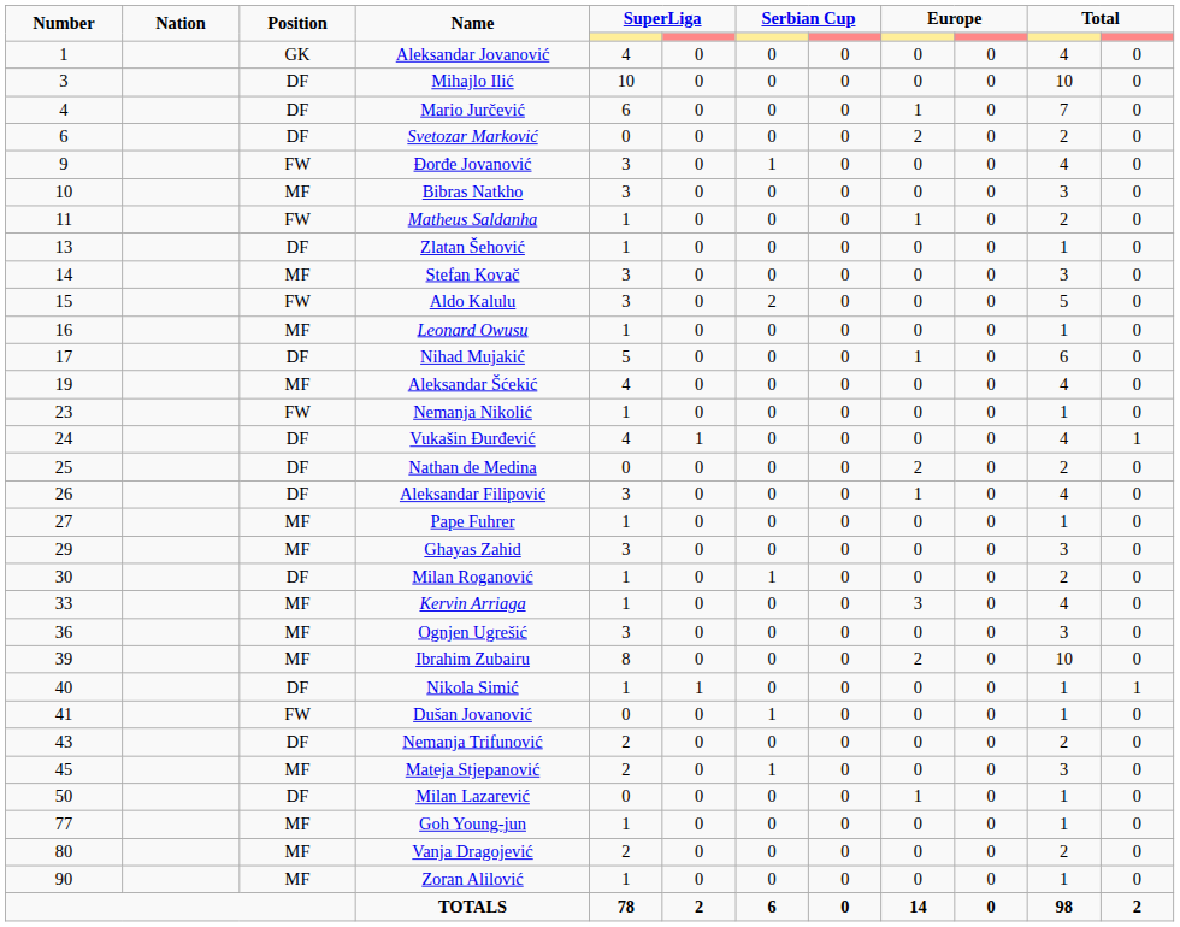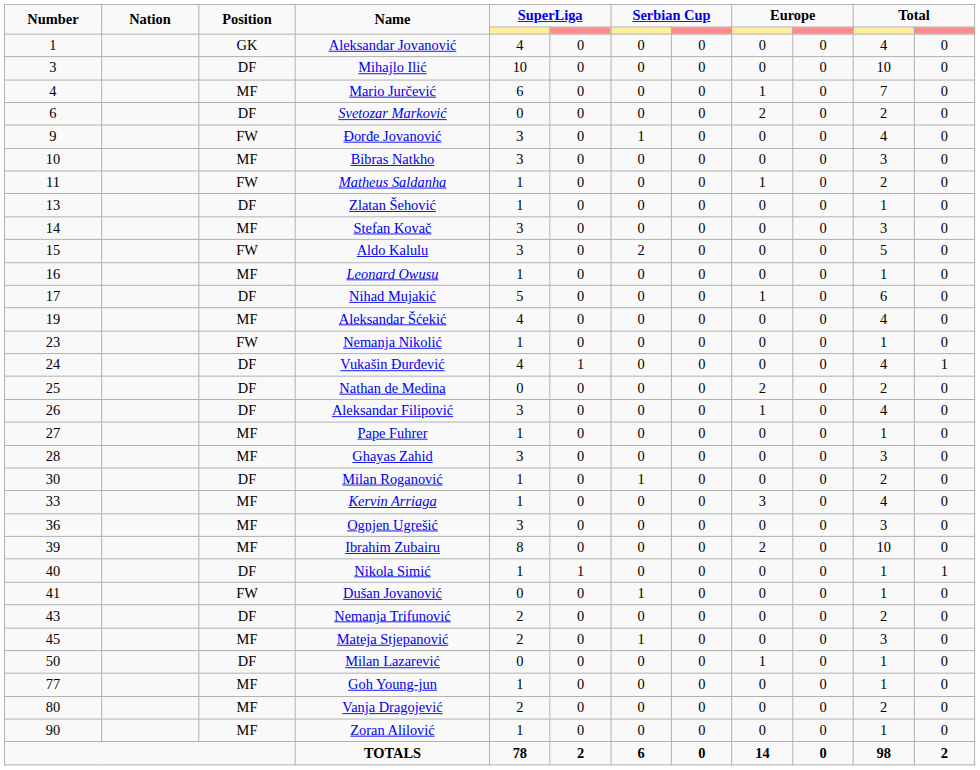 <table class="wikitable" style="font-size: 100%; text-align: center;">
 <tr>
 <td rowspan="2" width="10%" align="center"><strong>Number</strong></td>
 <td rowspan="2" width="10%" align="center"><strong>Nation</strong></td>
 <td rowspan="2" width="10%" align="center"><strong>Position</strong></td>
 <td rowspan="2" width="20%" align="center"><strong>Name</strong></td>
 <td colspan="2" align="center"><strong><a href='#'>SuperLiga</a></strong></td>
 <td colspan="2" align="center"><strong><a href='#'>Serbian Cup</a></strong></td>
 <td colspan="2" align="center"><strong>Europe</strong></td>
 <td colspan="2" align="center"><strong>Total</strong></td>
 </tr>
 <tr>
 <th width=60 style="background: #FFEE99"></th>
 <th width=60 style="background: #FF8888"></th>
 <th width=60 style="background: #FFEE99"></th>
 <th width=60 style="background: #FF8888"></th>
 <th width=60 style="background: #FFEE99"></th>
 <th width=60 style="background: #FF8888"></th>
 <th width=60 style="background: #FFEE99"></th>
 <th width=60 style="background: #FF8888"></th>
 </tr>
 <tr>
 <td>1</td>
 <td></td>
 <td>GK</td>
 <td><a href='#'>Aleksandar Jovanović</a></td>
 <td>4</td>
 <td>0</td>
 <td>0</td>
 <td>0</td>
 <td>0</td>
 <td>0</td>
 <td>4</td>
 <td>0</td>
 </tr>
 <tr>
 <td>3</td>
 <td></td>
 <td>DF</td>
 <td><a href='#'>Mihajlo Ilić</a></td>
 <td>10</td>
 <td>0</td>
 <td>0</td>
 <td>0</td>
 <td>0</td>
 <td>0</td>
 <td>10</td>
 <td>0</td>
 </tr>
 <tr>
 <td>4</td>
 <td></td>
-<td>DF</td>
+<td>MF</td>
 <td><a href='#'>Mario Jurčević</a></td>
 <td>6</td>
 <td>0</td>
 <td>0</td>
 <td>0</td>
 <td>1</td>
 <td>0</td>
 <td>7</td>
 <td>0</td>
 </tr>
 <tr>
 <td>6</td>
 <td></td>
 <td>DF</td>
 <td><em><a href='#'>Svetozar Marković</a></em></td>
 <td>0</td>
 <td>0</td>
 <td>0</td>
 <td>0</td>
 <td>2</td>
 <td>0</td>
 <td>2</td>
 <td>0</td>
 </tr>
 <tr>
 <td>9</td>
 <td></td>
 <td>FW</td>
 <td><a href='#'>Đorđe Jovanović</a></td>
 <td>3</td>
 <td>0</td>
 <td>1</td>
 <td>0</td>
 <td>0</td>
 <td>0</td>
 <td>4</td>
 <td>0</td>
 </tr>
 <tr>
 <td>10</td>
 <td></td>
 <td>MF</td>
 <td><a href='#'>Bibras Natkho</a></td>
 <td>3</td>
 <td>0</td>
 <td>0</td>
 <td>0</td>
 <td>0</td>
 <td>0</td>
 <td>3</td>
 <td>0</td>
 </tr>
 <tr>
 <td>11</td>
 <td></td>
 <td>FW</td>
 <td><em><a href='#'>Matheus Saldanha</a></em></td>
 <td>1</td>
 <td>0</td>
 <td>0</td>
 <td>0</td>
 <td>1</td>
 <td>0</td>
 <td>2</td>
 <td>0</td>
 </tr>
 <tr>
 <td>13</td>
 <td></td>
 <td>DF</td>
 <td><a href='#'>Zlatan Šehović</a></td>
 <td>1</td>
 <td>0</td>
 <td>0</td>
 <td>0</td>
 <td>0</td>
 <td>0</td>
 <td>1</td>
 <td>0</td>
 </tr>
 <tr>
 <td>14</td>
 <td></td>
 <td>MF</td>
 <td><a href='#'>Stefan Kovač</a></td>
 <td>3</td>
 <td>0</td>
 <td>0</td>
 <td>0</td>
 <td>0</td>
 <td>0</td>
 <td>3</td>
 <td>0</td>
 </tr>
 <tr>
 <td>15</td>
 <td></td>
 <td>FW</td>
 <td><a href='#'>Aldo Kalulu</a></td>
 <td>3</td>
 <td>0</td>
 <td>2</td>
 <td>0</td>
 <td>0</td>
 <td>0</td>
 <td>5</td>
 <td>0</td>
 </tr>
 <tr>
 <td>16</td>
 <td></td>
 <td>MF</td>
 <td><em><a href='#'>Leonard Owusu</a></em></td>
 <td>1</td>
 <td>0</td>
 <td>0</td>
 <td>0</td>
 <td>0</td>
 <td>0</td>
 <td>1</td>
 <td>0</td>
 </tr>
 <tr>
 <td>17</td>
 <td></td>
 <td>DF</td>
 <td><a href='#'>Nihad Mujakić</a></td>
 <td>5</td>
 <td>0</td>
 <td>0</td>
 <td>0</td>
 <td>1</td>
 <td>0</td>
 <td>6</td>
 <td>0</td>
 </tr>
 <tr>
 <td>19</td>
 <td></td>
 <td>MF</td>
 <td><a href='#'>Aleksandar Šćekić</a></td>
 <td>4</td>
 <td>0</td>
 <td>0</td>
 <td>0</td>
 <td>0</td>
 <td>0</td>
 <td>4</td>
 <td>0</td>
 </tr>
 <tr>
 <td>23</td>
 <td></td>
 <td>FW</td>
 <td><a href='#'>Nemanja Nikolić</a></td>
 <td>1</td>
 <td>0</td>
 <td>0</td>
 <td>0</td>
 <td>0</td>
 <td>0</td>
 <td>1</td>
 <td>0</td>
 </tr>
 <tr>
 <td>24</td>
 <td></td>
 <td>DF</td>
 <td><a href='#'>Vukašin Đurđević</a></td>
 <td>4</td>
 <td>1</td>
 <td>0</td>
 <td>0</td>
 <td>0</td>
 <td>0</td>
 <td>4</td>
 <td>1</td>
 </tr>
 <tr>
 <td>25</td>
 <td></td>
 <td>DF</td>
 <td><a href='#'>Nathan de Medina</a></td>
 <td>0</td>
 <td>0</td>
 <td>0</td>
 <td>0</td>
 <td>2</td>
 <td>0</td>
 <td>2</td>
 <td>0</td>
 </tr>
 <tr>
 <td>26</td>
 <td></td>
 <td>DF</td>
 <td><a href='#'>Aleksandar Filipović</a></td>
 <td>3</td>
 <td>0</td>
 <td>0</td>
 <td>0</td>
 <td>1</td>
 <td>0</td>
 <td>4</td>
 <td>0</td>
 </tr>
 <tr>
 <td>27</td>
 <td></td>
 <td>MF</td>
 <td><a href='#'>Pape Fuhrer</a></td>
 <td>1</td>
 <td>0</td>
 <td>0</td>
 <td>0</td>
 <td>0</td>
 <td>0</td>
 <td>1</td>
 <td>0</td>
 </tr>
 <tr>
-<td>29</td>
+<td>28</td>
 <td></td>
 <td>MF</td>
 <td><a href='#'>Ghayas Zahid</a></td>
 <td>3</td>
 <td>0</td>
 <td>0</td>
 <td>0</td>
 <td>0</td>
 <td>0</td>
 <td>3</td>
 <td>0</td>
 </tr>
 <tr>
 <td>30</td>
 <td></td>
 <td>DF</td>
 <td><a href='#'>Milan Roganović</a></td>
 <td>1</td>
 <td>0</td>
 <td>1</td>
 <td>0</td>
 <td>0</td>
 <td>0</td>
 <td>2</td>
 <td>0</td>
 </tr>
 <tr>
 <td>33</td>
 <td></td>
 <td>MF</td>
 <td><em><a href='#'>Kervin Arriaga</a></em></td>
 <td>1</td>
 <td>0</td>
 <td>0</td>
 <td>0</td>
 <td>3</td>
 <td>0</td>
 <td>4</td>
 <td>0</td>
 </tr>
 <tr>
 <td>36</td>
 <td></td>
 <td>MF</td>
 <td><a href='#'>Ognjen Ugrešić</a></td>
 <td>3</td>
 <td>0</td>
 <td>0</td>
 <td>0</td>
 <td>0</td>
 <td>0</td>
 <td>3</td>
 <td>0</td>
 </tr>
 <tr>
 <td>39</td>
 <td></td>
 <td>MF</td>
 <td><a href='#'>Ibrahim Zubairu</a></td>
 <td>8</td>
 <td>0</td>
 <td>0</td>
 <td>0</td>
 <td>2</td>
 <td>0</td>
 <td>10</td>
 <td>0</td>
 </tr>
 <tr>
 <td>40</td>
 <td></td>
 <td>DF</td>
 <td><a href='#'>Nikola Simić</a></td>
 <td>1</td>
 <td>1</td>
 <td>0</td>
 <td>0</td>
 <td>0</td>
 <td>0</td>
 <td>1</td>
 <td>1</td>
 </tr>
 <tr>
 <td>41</td>
 <td></td>
 <td>FW</td>
 <td><a href='#'>Dušan Jovanović</a></td>
 <td>0</td>
 <td>0</td>
 <td>1</td>
 <td>0</td>
 <td>0</td>
 <td>0</td>
 <td>1</td>
 <td>0</td>
 </tr>
 <tr>
 <td>43</td>
 <td></td>
 <td>DF</td>
 <td><a href='#'>Nemanja Trifunović</a></td>
 <td>2</td>
 <td>0</td>
 <td>0</td>
 <td>0</td>
 <td>0</td>
 <td>0</td>
 <td>2</td>
 <td>0</td>
 </tr>
 <tr>
 <td>45</td>
 <td></td>
 <td>MF</td>
 <td><a href='#'>Mateja Stjepanović</a></td>
 <td>2</td>
 <td>0</td>
 <td>1</td>
 <td>0</td>
 <td>0</td>
 <td>0</td>
 <td>3</td>
 <td>0</td>
 </tr>
 <tr>
 <td>50</td>
 <td></td>
 <td>DF</td>
 <td><a href='#'>Milan Lazarević</a></td>
 <td>0</td>
 <td>0</td>
 <td>0</td>
 <td>0</td>
 <td>1</td>
 <td>0</td>
 <td>1</td>
 <td>0</td>
 </tr>
 <tr>
 <td>77</td>
 <td></td>
 <td>MF</td>
 <td><a href='#'>Goh Young-jun</a></td>
 <td>1</td>
 <td>0</td>
 <td>0</td>
 <td>0</td>
 <td>0</td>
 <td>0</td>
 <td>1</td>
 <td>0</td>
 </tr>
 <tr>
 <td>80</td>
 <td></td>
 <td>MF</td>
 <td><a href='#'>Vanja Dragojević</a></td>
 <td>2</td>
 <td>0</td>
 <td>0</td>
 <td>0</td>
 <td>0</td>
 <td>0</td>
 <td>2</td>
 <td>0</td>
 </tr>
 <tr>
 <td>90</td>
 <td></td>
 <td>MF</td>
 <td><a href='#'>Zoran Alilović</a></td>
 <td>1</td>
 <td>0</td>
 <td>0</td>
 <td>0</td>
 <td>0</td>
 <td>0</td>
 <td>1</td>
 <td>0</td>
 </tr>
 <tr>
 <td colspan="3"></td>
 <td><strong>TOTALS</strong></td>
 <td><strong>78</strong></td>
 <td><strong>2</strong></td>
 <td><strong>6</strong></td>
 <td><strong>0</strong></td>
 <td><strong>14</strong></td>
 <td><strong>0</strong></td>
 <td><strong>98</strong></td>
 <td><strong>2</strong></td>
 </tr>
 </table>
